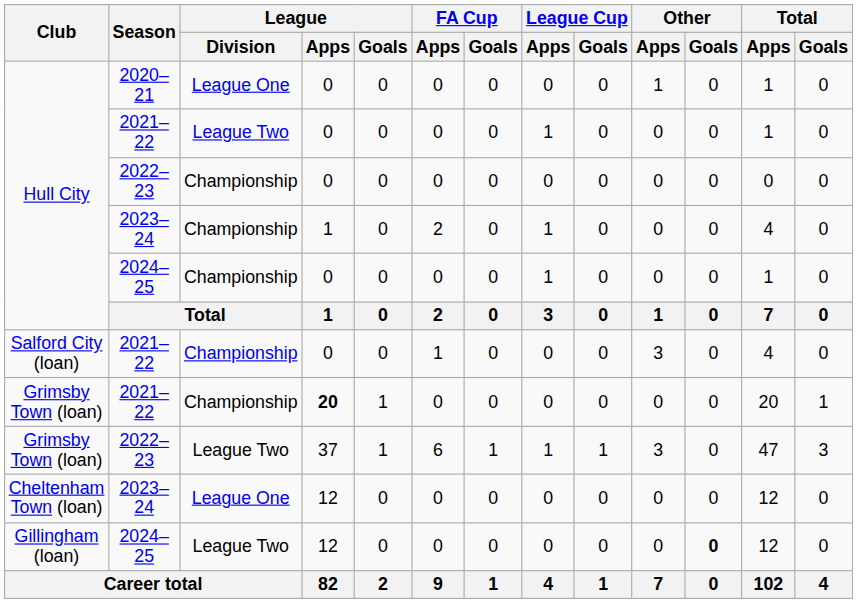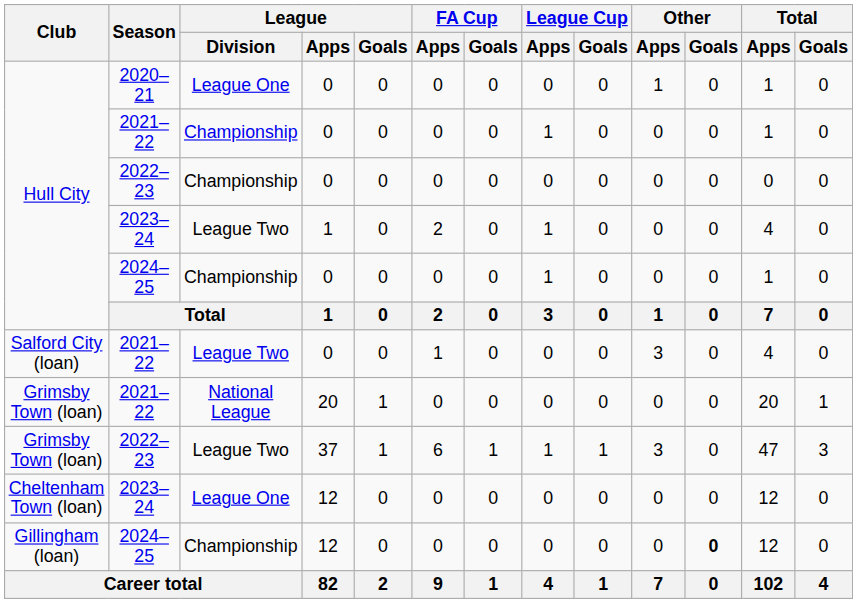 <table class="wikitable" style="text-align:center">
 <tr>
 <th rowspan="2">Club</th>
 <th rowspan="2">Season</th>
 <th colspan="3">League</th>
 <th colspan="2"><a href='#'>FA Cup</a></th>
 <th colspan="2"><a href='#'>League Cup</a></th>
 <th colspan="2">Other</th>
 <th colspan="2">Total</th>
 </tr>
 <tr>
 <th>Division</th>
 <th>Apps</th>
 <th>Goals</th>
 <th>Apps</th>
 <th>Goals</th>
 <th>Apps</th>
 <th>Goals</th>
 <th>Apps</th>
 <th>Goals</th>
 <th>Apps</th>
 <th>Goals</th>
 </tr>
 <tr>
 <td rowspan="6"><a href='#'>Hull City</a></td>
 <td><a href='#'>2020–21</a></td>
 <td><a href='#'>League One</a></td>
 <td>0</td>
 <td>0</td>
 <td>0</td>
 <td>0</td>
 <td>0</td>
 <td>0</td>
 <td>1</td>
 <td>0</td>
 <td>1</td>
 <td>0</td>
 </tr>
 <tr>
 <td><a href='#'>2021–22</a></td>
-<td><a href='#'>League Two</a></td>
+<td><a href='#'>Championship</a></td>
 <td>0</td>
 <td>0</td>
 <td>0</td>
 <td>0</td>
 <td>1</td>
 <td>0</td>
 <td>0</td>
 <td>0</td>
 <td>1</td>
 <td>0</td>
 </tr>
 <tr>
 <td><a href='#'>2022–23</a></td>
 <td>Championship</td>
 <td>0</td>
 <td>0</td>
 <td>0</td>
 <td>0</td>
 <td>0</td>
 <td>0</td>
 <td>0</td>
 <td>0</td>
 <td>0</td>
 <td>0</td>
 </tr>
 <tr>
 <td><a href='#'>2023–24</a></td>
-<td>Championship</td>
+<td>League Two</td>
 <td>1</td>
 <td>0</td>
 <td>2</td>
 <td>0</td>
 <td>1</td>
 <td>0</td>
 <td>0</td>
 <td>0</td>
 <td>4</td>
 <td>0</td>
 </tr>
 <tr>
 <td><a href='#'>2024–25</a></td>
 <td>Championship</td>
 <td>0</td>
 <td>0</td>
 <td>0</td>
 <td>0</td>
 <td>1</td>
 <td>0</td>
 <td>0</td>
 <td>0</td>
 <td>1</td>
 <td>0</td>
 </tr>
 <tr>
 <th colspan="2">Total</th>
 <th>1</th>
 <th>0</th>
 <th>2</th>
 <th>0</th>
 <th>3</th>
 <th>0</th>
 <th>1</th>
 <th>0</th>
 <th>7</th>
 <th>0</th>
 </tr>
 <tr>
 <td><a href='#'>Salford City</a> (loan)</td>
 <td><a href='#'>2021–22</a></td>
-<td><a href='#'>Championship</a></td>
+<td><a href='#'>League Two</a></td>
 <td>0</td>
 <td>0</td>
 <td>1</td>
 <td>0</td>
 <td>0</td>
 <td>0</td>
 <td>3</td>
 <td>0</td>
 <td>4</td>
 <td>0</td>
 </tr>
 <tr>
 <td><a href='#'>Grimsby Town</a> (loan)</td>
 <td><a href='#'>2021–22</a></td>
-<td>Championship</td>
-<td><strong>20</strong></td>
+<td><a href='#'>National League</a></td>
+<td>20</td>
 <td>1</td>
 <td>0</td>
 <td>0</td>
 <td>0</td>
 <td>0</td>
 <td>0</td>
 <td>0</td>
 <td>20</td>
 <td>1</td>
 </tr>
 <tr>
 <td><a href='#'>Grimsby Town</a> (loan)</td>
 <td><a href='#'>2022–23</a></td>
 <td>League Two</td>
 <td>37</td>
 <td>1</td>
 <td>6</td>
 <td>1</td>
 <td>1</td>
 <td>1</td>
 <td>3</td>
 <td>0</td>
 <td>47</td>
 <td>3</td>
 </tr>
 <tr>
 <td><a href='#'>Cheltenham Town</a> (loan)</td>
 <td><a href='#'>2023–24</a></td>
 <td><a href='#'>League One</a></td>
 <td>12</td>
 <td>0</td>
 <td>0</td>
 <td>0</td>
 <td>0</td>
 <td>0</td>
 <td>0</td>
 <td>0</td>
 <td>12</td>
 <td>0</td>
 </tr>
 <tr>
 <td><a href='#'>Gillingham</a> (loan)</td>
 <td><a href='#'>2024–25</a></td>
-<td>League Two</td>
+<td>Championship</td>
 <td>12</td>
 <td>0</td>
 <td>0</td>
 <td>0</td>
 <td>0</td>
 <td>0</td>
 <td>0</td>
 <td><strong>0</strong></td>
 <td>12</td>
 <td>0</td>
 </tr>
 <tr>
 <th colspan="3">Career total</th>
 <th>82</th>
 <th>2</th>
 <th>9</th>
 <th>1</th>
 <th>4</th>
 <th>1</th>
 <th>7</th>
 <th>0</th>
 <th>102</th>
 <th>4</th>
 </tr>
 </table>
